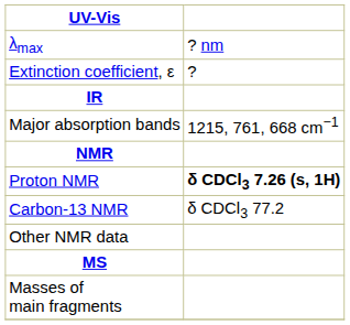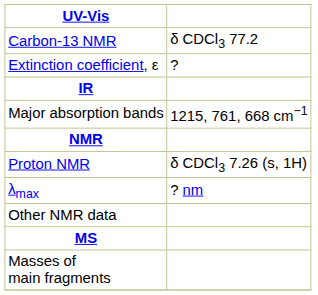 <table border="1" cellspacing="0" cellpadding="3" style="margin: 0 0 0 0.5em; background: #FFFFFF; border-collapse: collapse; border-color: #C0C090;">
 <tr>
 <th><a href='#'>UV-Vis</a></th>
 </tr>
 <tr>
-<td><a href='#'>λ<sub>max</sub></a></td>
-<td>? <a href='#'>nm</a></td>
+<td><a href='#'>Carbon-13 NMR</a> </td>
+<td>δ CDCl<sub>3</sub> 77.2</td>
 </tr>
 <tr>
 <td><a href='#'>Extinction coefficient</a>, ε</td>
 <td>?</td>
 </tr>
 <tr>
 <th><a href='#'>IR</a></th>
 </tr>
 <tr>
 <td>Major absorption bands</td>
 <td>1215, 761, 668 cm<sup>−1</sup></td>
 </tr>
 <tr>
 <th><a href='#'>NMR</a></th>
 </tr>
 <tr>
 <td><a href='#'>Proton NMR</a> </td>
-<td><strong>δ CDCl<sub>3</sub> 7.26 (s, 1H)</strong></td>
+<td>δ CDCl<sub>3</sub> 7.26 (s, 1H)</td>
 </tr>
 <tr>
-<td><a href='#'>Carbon-13 NMR</a> </td>
-<td>δ CDCl<sub>3</sub> 77.2</td>
+<td><a href='#'>λ<sub>max</sub></a></td>
+<td>? <a href='#'>nm</a></td>
 </tr>
 <tr>
 <td>Other NMR data </td>
 <td> </td>
 </tr>
 <tr>
 <th><a href='#'>MS</a></th>
 </tr>
 <tr>
 <td>Masses of <br>main fragments</td>
 <td>  </td>
 </tr>
 <tr>
 </tr>
 </table>
